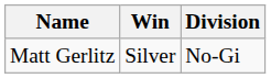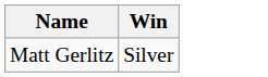 <table class="wikitable">
 <tr>
 <th>Name</th>
 <th>Win</th>
-<th>Division</th>
 </tr>
 <tr>
 <td>Matt Gerlitz</td>
 <td>Silver</td>
-<td>No-Gi </td>
 </tr>
 </table>
